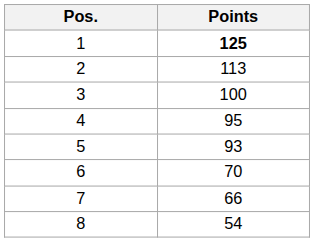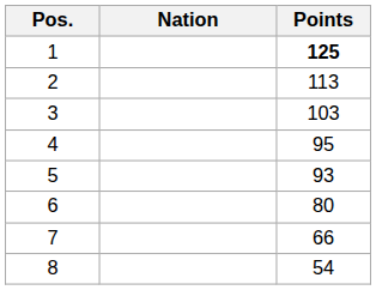 <table class="wikitable gauche" cellspacing="1" style="width:300px;">
 <tr style="background:#efefef; text-align:center;">
 <th style="width:70px;">Pos.</th>
+<th>Nation</th>
 <th style="width:70px;">Points</th>
 </tr>
 <tr style="vertical-align:top; text-align:center; background:#fff;">
 <td>1</td>
+<td style="text-align:left;"></td>
 <td><strong>125</strong></td>
 </tr>
 <tr style="vertical-align:top; text-align:center; background:#fff;">
 <td>2</td>
+<td style="text-align:left;"></td>
 <td>113</td>
 </tr>
 <tr style="vertical-align:top; text-align:center; background:#fff;">
 <td>3</td>
-<td>100</td>
+<td style="text-align:left;"></td>
+<td>103</td>
 </tr>
 <tr style="vertical-align:top; text-align:center; background:#fff;">
 <td>4</td>
+<td style="text-align:left;"></td>
 <td>95</td>
 </tr>
 <tr style="vertical-align:top; text-align:center; background:#fff;">
 <td>5</td>
+<td style="text-align:left;"></td>
 <td>93</td>
 </tr>
 <tr style="vertical-align:top; text-align:center; background:#fff;">
 <td>6</td>
-<td>70</td>
+<td style="text-align:left;"></td>
+<td>80</td>
 </tr>
 <tr style="vertical-align:top; text-align:center; background:#fff;">
 <td>7</td>
+<td style="text-align:left;"></td>
 <td>66</td>
 </tr>
 <tr style="vertical-align:top; text-align:center; background:#fff;">
 <td>8</td>
+<td style="text-align:left;"></td>
 <td>54</td>
 </tr>
 </table>
